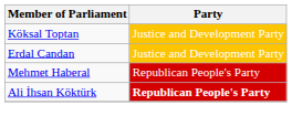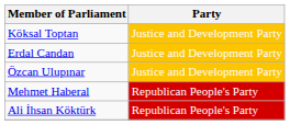 <table class="wikitable">
 <tr>
 <th>Member of Parliament</th>
 <th>Party</th>
 </tr>
 <tr>
 <td><a href='#'>Köksal Toptan</a></td>
 <td style="background:#FDC400; color:white">Justice and Development Party</td>
 </tr>
 <tr>
 <td><a href='#'>Erdal Candan</a></td>
 <td style="background:#FDC400; color:white">Justice and Development Party</td>
 </tr>
 <tr>
+<td><a href='#'>Özcan Ulupınar</a></td>
+<td style="background:#FDC400; color:white">Justice and Development Party</td>
+</tr>
+<tr>
 <td><a href='#'>Mehmet Haberal</a></td>
 <td style="background:#D40000; color:white">Republican People's Party</td>
 </tr>
 <tr>
 <td><a href='#'>Ali İhsan Köktürk</a></td>
-<td style="background:#D40000; color:white"><strong>Republican People's Party</strong></td>
+<td style="background:#D40000; color:white">Republican People's Party</td>
 </tr>
 <tr>
 </tr>
 </table>
